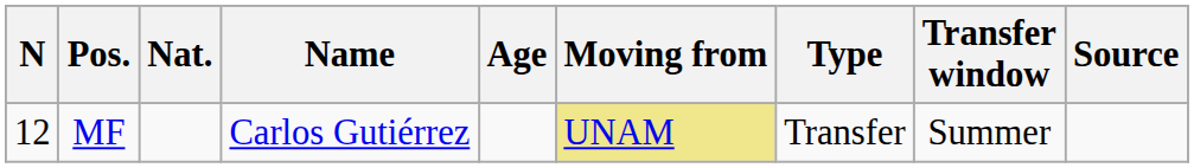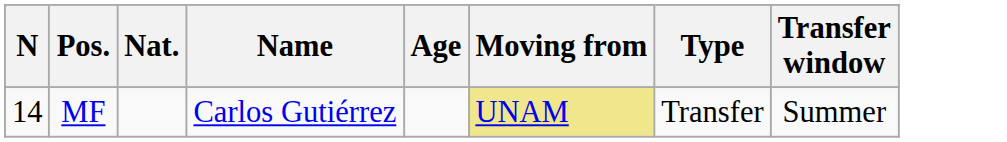 <table class="wikitable sortable" style="text-align:center">
 <tr>
 <th>N</th>
 <th>Pos.</th>
 <th>Nat.</th>
 <th>Name</th>
 <th>Age</th>
 <th>Moving from</th>
 <th>Type</th>
 <th>Transfer<br>window</th>
-<th>Source</th>
 </tr>
 <tr>
-<td>12</td>
+<td>14</td>
 <td><a href='#'>MF</a></td>
 <td></td>
 <td align=left><a href='#'>Carlos Gutiérrez</a></td>
 <td></td>
 <td align=left style="background: khaki;"><a href='#'>UNAM</a></td>
 <td>Transfer</td>
 <td>Summer</td>
-<td></td>
 </tr>
 </table>
